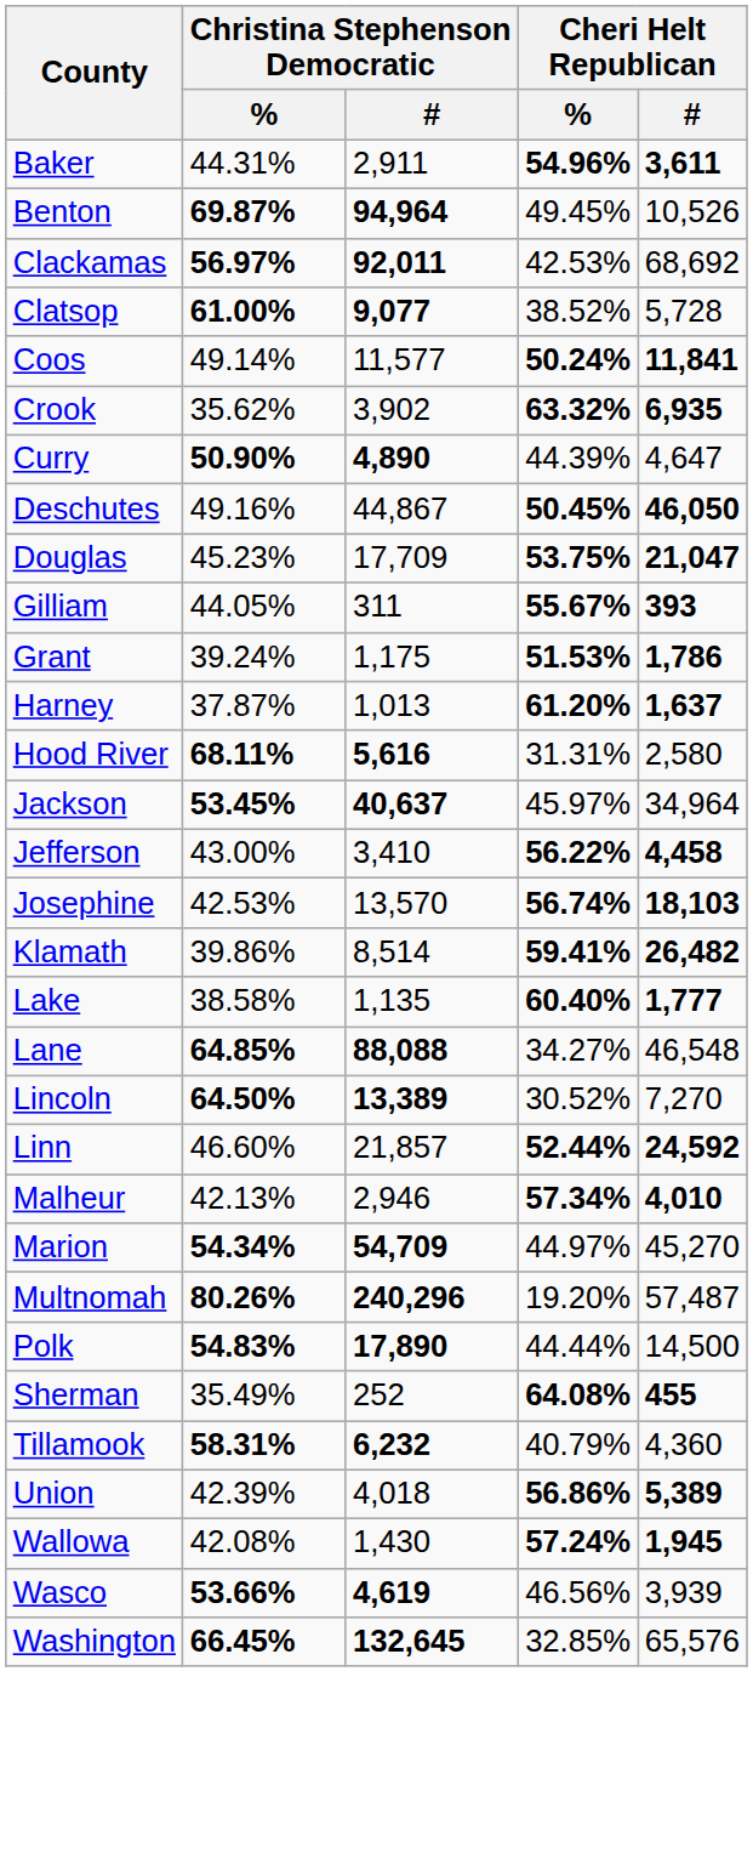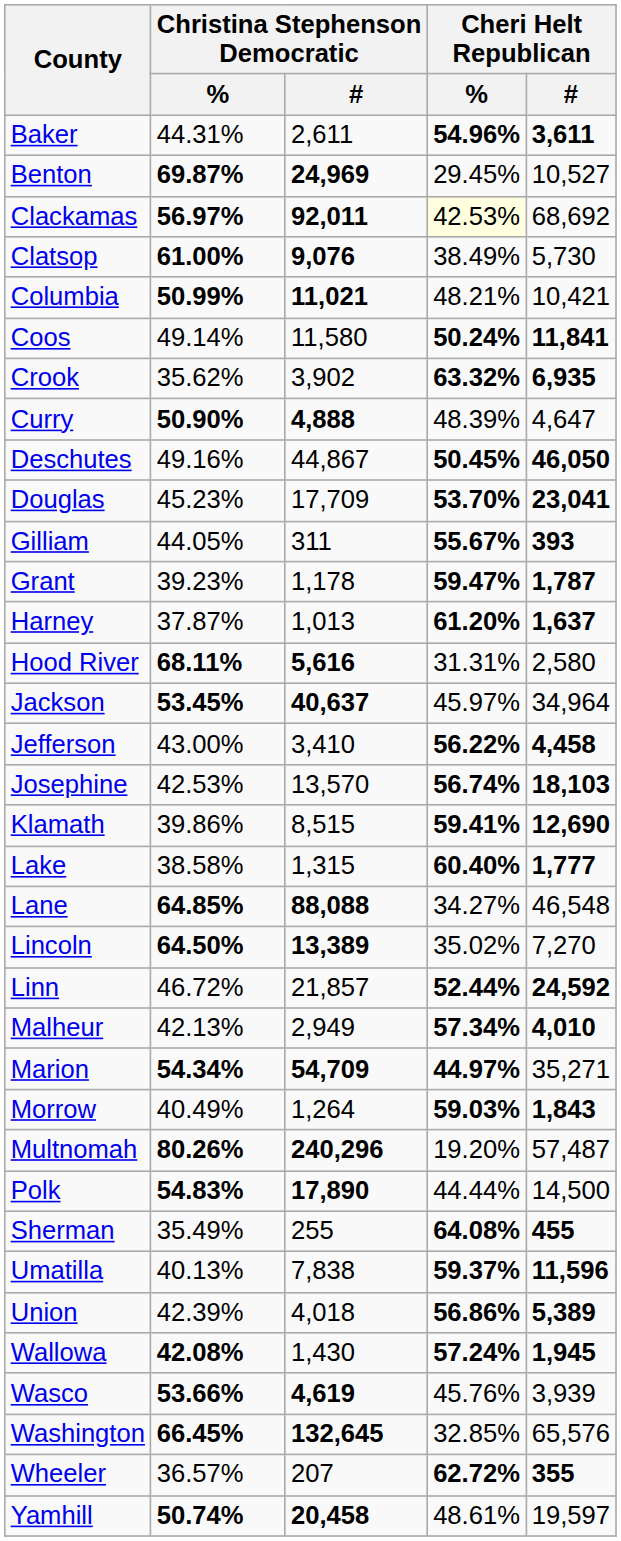 <table class="wikitable sortable">
 <tr>
 <th rowspan="2">County</th>
 <th colspan="2">Christina Stephenson<br>Democratic</th>
 <th colspan="2">Cheri Helt<br>Republican</th>
 </tr>
 <tr>
 <th>%</th>
 <th>#</th>
 <th>%</th>
 <th>#</th>
 </tr>
 <tr>
 <td><a href='#'>Baker</a></td>
 <td>44.31%</td>
-<td>2,911</td>
+<td>2,611</td>
 <td><strong>54.96%</strong></td>
 <td><strong>3,611</strong></td>
 </tr>
 <tr>
 <td><a href='#'>Benton</a></td>
 <td><strong>69.87%</strong></td>
-<td><strong>94,964</strong></td>
-<td>49.45%</td>
-<td>10,526</td>
+<td><strong>24,969</strong></td>
+<td>29.45%</td>
+<td>10,527</td>
 </tr>
 <tr>
 <td><a href='#'>Clackamas</a></td>
 <td><strong>56.97%</strong></td>
 <td><strong>92,011</strong></td>
-<td>42.53%</td>
+<td style="background: lightyellow;">42.53%</td>
 <td>68,692</td>
 </tr>
 <tr>
 <td><a href='#'>Clatsop</a></td>
 <td><strong>61.00%</strong></td>
-<td><strong>9,077</strong></td>
-<td>38.52%</td>
-<td>5,728</td>
+<td><strong>9,076</strong></td>
+<td>38.49%</td>
+<td>5,730</td>
+</tr>
+<tr>
+<td><a href='#'>Columbia</a></td>
+<td><strong>50.99%</strong></td>
+<td><strong>11,021</strong></td>
+<td>48.21%</td>
+<td>10,421</td>
 </tr>
 <tr>
 <td><a href='#'>Coos</a></td>
 <td>49.14%</td>
-<td>11,577</td>
+<td>11,580</td>
 <td><strong>50.24%</strong></td>
 <td><strong>11,841</strong></td>
 </tr>
 <tr>
 <td><a href='#'>Crook</a></td>
 <td>35.62%</td>
 <td>3,902</td>
 <td><strong>63.32%</strong></td>
 <td><strong>6,935</strong></td>
 </tr>
 <tr>
 <td><a href='#'>Curry</a></td>
 <td><strong>50.90%</strong></td>
-<td><strong>4,890</strong></td>
-<td>44.39%</td>
+<td><strong>4,888</strong></td>
+<td>48.39%</td>
 <td>4,647</td>
 </tr>
 <tr>
 <td><a href='#'>Deschutes</a></td>
 <td>49.16%</td>
 <td>44,867</td>
 <td><strong>50.45%</strong></td>
 <td><strong>46,050</strong></td>
 </tr>
 <tr>
 <td><a href='#'>Douglas</a></td>
 <td>45.23%</td>
 <td>17,709</td>
-<td><strong>53.75%</strong></td>
-<td><strong>21,047</strong></td>
+<td><strong>53.70%</strong></td>
+<td><strong>23,041</strong></td>
 </tr>
 <tr>
 <td><a href='#'>Gilliam</a></td>
 <td>44.05%</td>
 <td>311</td>
 <td><strong>55.67%</strong></td>
 <td><strong>393</strong></td>
 </tr>
 <tr>
 <td><a href='#'>Grant</a></td>
-<td>39.24%</td>
-<td>1,175</td>
-<td><strong>51.53%</strong></td>
-<td><strong>1,786</strong></td>
+<td>39.23%</td>
+<td>1,178</td>
+<td><strong>59.47%</strong></td>
+<td><strong>1,787</strong></td>
 </tr>
 <tr>
 <td><a href='#'>Harney</a></td>
 <td>37.87%</td>
 <td>1,013</td>
 <td><strong>61.20%</strong></td>
 <td><strong>1,637</strong></td>
 </tr>
 <tr>
 <td><a href='#'>Hood River</a></td>
 <td><strong>68.11%</strong></td>
 <td><strong>5,616</strong></td>
 <td>31.31%</td>
 <td>2,580</td>
 </tr>
 <tr>
 <td><a href='#'>Jackson</a></td>
 <td><strong>53.45%</strong></td>
 <td><strong>40,637</strong></td>
 <td>45.97%</td>
 <td>34,964</td>
 </tr>
 <tr>
 <td><a href='#'>Jefferson</a></td>
 <td>43.00%</td>
 <td>3,410</td>
 <td><strong>56.22%</strong></td>
 <td><strong>4,458</strong></td>
 </tr>
 <tr>
 <td><a href='#'>Josephine</a></td>
 <td>42.53%</td>
 <td>13,570</td>
 <td><strong>56.74%</strong></td>
 <td><strong>18,103</strong></td>
 </tr>
 <tr>
 <td><a href='#'>Klamath</a></td>
 <td>39.86%</td>
-<td>8,514</td>
+<td>8,515</td>
 <td><strong>59.41%</strong></td>
-<td><strong>26,482</strong></td>
+<td><strong>12,690</strong></td>
 </tr>
 <tr>
 <td><a href='#'>Lake</a></td>
 <td>38.58%</td>
-<td>1,135</td>
+<td>1,315</td>
 <td><strong>60.40%</strong></td>
 <td><strong>1,777</strong></td>
 </tr>
 <tr>
 <td><a href='#'>Lane</a></td>
 <td><strong>64.85%</strong></td>
 <td><strong>88,088</strong></td>
 <td>34.27%</td>
 <td>46,548</td>
 </tr>
 <tr>
 <td><a href='#'>Lincoln</a></td>
 <td><strong>64.50%</strong></td>
 <td><strong>13,389</strong></td>
-<td>30.52%</td>
+<td>35.02%</td>
 <td>7,270</td>
 </tr>
 <tr>
 <td><a href='#'>Linn</a></td>
-<td>46.60%</td>
+<td>46.72%</td>
 <td>21,857</td>
 <td><strong>52.44%</strong></td>
 <td><strong>24,592</strong></td>
 </tr>
 <tr>
 <td><a href='#'>Malheur</a></td>
 <td>42.13%</td>
-<td>2,946</td>
+<td>2,949</td>
 <td><strong>57.34%</strong></td>
 <td><strong>4,010</strong></td>
 </tr>
 <tr>
 <td><a href='#'>Marion</a></td>
 <td><strong>54.34%</strong></td>
 <td><strong>54,709</strong></td>
-<td>44.97%</td>
-<td>45,270</td>
+<td><strong>44.97%</strong></td>
+<td>35,271</td>
+</tr>
+<tr>
+<td><a href='#'>Morrow</a></td>
+<td>40.49%</td>
+<td>1,264</td>
+<td><strong>59.03%</strong></td>
+<td><strong>1,843</strong></td>
 </tr>
 <tr>
 <td><a href='#'>Multnomah</a></td>
 <td><strong>80.26%</strong></td>
 <td><strong>240,296</strong></td>
 <td>19.20%</td>
 <td>57,487</td>
 </tr>
 <tr>
 <td><a href='#'>Polk</a></td>
 <td><strong>54.83%</strong></td>
 <td><strong>17,890</strong></td>
 <td>44.44%</td>
 <td>14,500</td>
 </tr>
 <tr>
 <td><a href='#'>Sherman</a></td>
 <td>35.49%</td>
-<td>252</td>
+<td>255</td>
 <td><strong>64.08%</strong></td>
 <td><strong>455</strong></td>
 </tr>
 <tr>
-<td><a href='#'>Tillamook</a></td>
-<td><strong>58.31%</strong></td>
-<td><strong>6,232</strong></td>
-<td>40.79%</td>
-<td>4,360</td>
+<td><a href='#'>Umatilla</a></td>
+<td>40.13%</td>
+<td>7,838</td>
+<td><strong>59.37%</strong></td>
+<td><strong>11,596</strong></td>
 </tr>
 <tr>
 <td><a href='#'>Union</a></td>
 <td>42.39%</td>
 <td>4,018</td>
 <td><strong>56.86%</strong></td>
 <td><strong>5,389</strong></td>
 </tr>
 <tr>
 <td><a href='#'>Wallowa</a></td>
-<td>42.08%</td>
+<td><strong>42.08%</strong></td>
 <td>1,430</td>
 <td><strong>57.24%</strong></td>
 <td><strong>1,945</strong></td>
 </tr>
 <tr>
 <td><a href='#'>Wasco</a></td>
 <td><strong>53.66%</strong></td>
 <td><strong>4,619</strong></td>
-<td>46.56%</td>
+<td>45.76%</td>
 <td>3,939</td>
 </tr>
 <tr>
 <td><a href='#'>Washington</a></td>
 <td><strong>66.45%</strong></td>
 <td><strong>132,645</strong></td>
 <td>32.85%</td>
 <td>65,576</td>
 </tr>
+<tr>
+<td><a href='#'>Wheeler</a></td>
+<td>36.57%</td>
+<td>207</td>
+<td><strong>62.72%</strong></td>
+<td><strong>355</strong></td>
+</tr>
+<tr>
+<td><a href='#'>Yamhill</a></td>
+<td><strong>50.74%</strong></td>
+<td><strong>20,458</strong></td>
+<td>48.61%</td>
+<td>19,597</td>
+</tr>
 </table>
